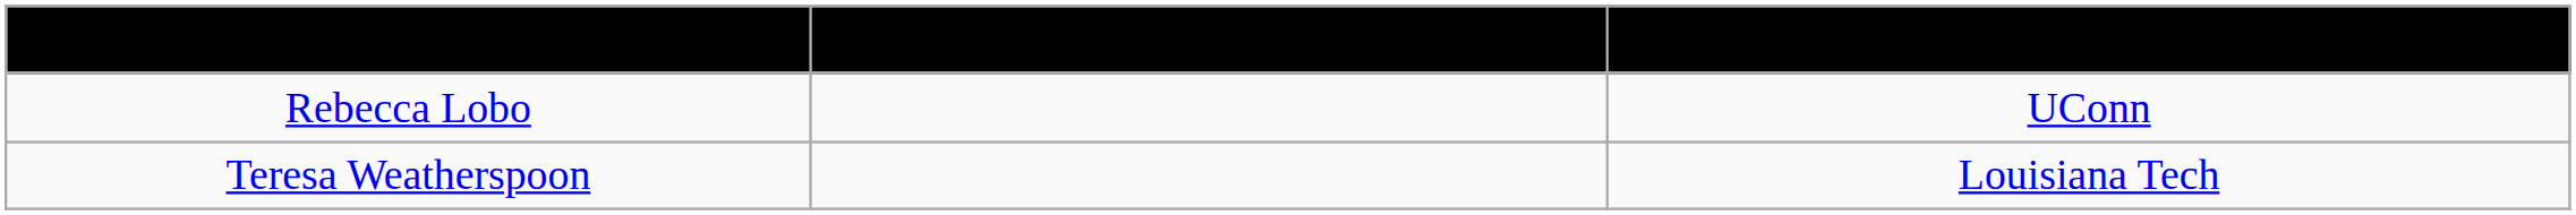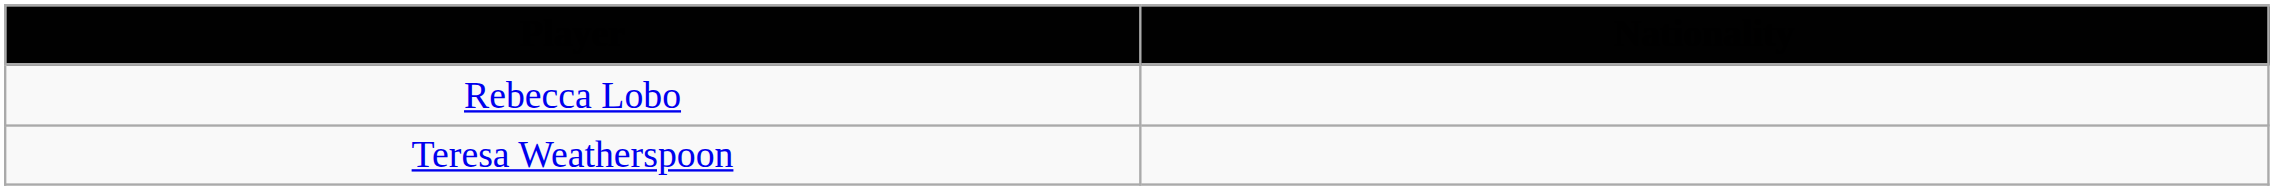 <table class="wikitable" style="text-align:center; width:60em">
 <tr>
 <th style="background: #010101" width="10%"><span>Player</span></th>
 <th style="background: #010101" width="10%"><span>Nationality</span></th>
-<th style="background: #010101" width="10%"><span>School/Team/Country</span></th>
 </tr>
 <tr>
 <td><a href='#'>Rebecca Lobo</a></td>
 <td></td>
-<td><a href='#'>UConn</a></td>
 </tr>
 <tr>
 <td><a href='#'>Teresa Weatherspoon</a></td>
 <td></td>
-<td><a href='#'>Louisiana Tech</a></td>
 </tr>
 </table>
